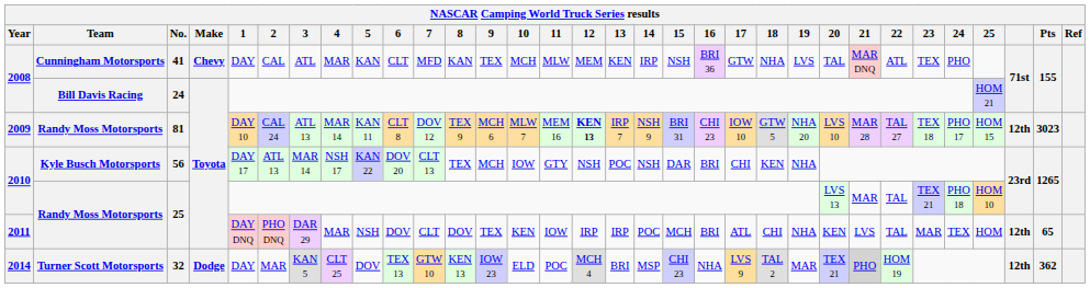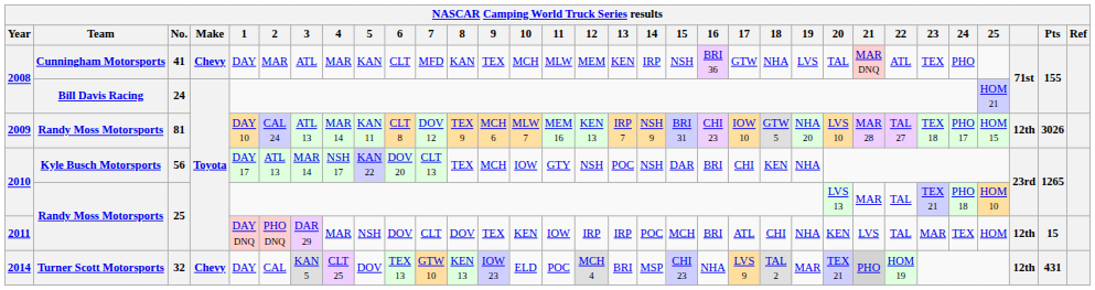 <table class="wikitable" style="text-align:center; font-size:75%">
 <tr>
 <th colspan=45><a href='#'>NASCAR</a> <a href='#'>Camping World Truck Series</a> results</th>
 </tr>
 <tr>
 <th>Year</th>
 <th>Team</th>
 <th>No.</th>
 <th>Make</th>
 <th>1</th>
 <th>2</th>
 <th>3</th>
 <th>4</th>
 <th>5</th>
 <th>6</th>
 <th>7</th>
 <th>8</th>
 <th>9</th>
 <th>10</th>
 <th>11</th>
 <th>12</th>
 <th>13</th>
 <th>14</th>
 <th>15</th>
 <th>16</th>
 <th>17</th>
 <th>18</th>
 <th>19</th>
 <th>20</th>
 <th>21</th>
 <th>22</th>
 <th>23</th>
 <th>24</th>
 <th>25</th>
 <th></th>
 <th>Pts</th>
 <th>Ref</th>
 </tr>
 <tr>
 <th rowspan=2><a href='#'>2008</a></th>
 <th><a href='#'>Cunningham Motorsports</a></th>
 <th>41</th>
 <th><a href='#'>Chevy</a></th>
 <td><a href='#'>DAY</a></td>
-<td><a href='#'>CAL</a></td>
+<td><a href='#'>MAR</a></td>
 <td><a href='#'>ATL</a></td>
 <td><a href='#'>MAR</a></td>
 <td><a href='#'>KAN</a></td>
 <td><a href='#'>CLT</a></td>
 <td><a href='#'>MFD</a></td>
 <td><a href='#'>KAN</a></td>
 <td><a href='#'>TEX</a></td>
 <td><a href='#'>MCH</a></td>
 <td><a href='#'>MLW</a></td>
 <td><a href='#'>MEM</a></td>
 <td><a href='#'>KEN</a></td>
 <td><a href='#'>IRP</a></td>
 <td><a href='#'>NSH</a></td>
 <td style="background:#EFCFFF;"><a href='#'>BRI</a><br><small>36</small></td>
 <td><a href='#'>GTW</a></td>
 <td><a href='#'>NHA</a></td>
 <td><a href='#'>LVS</a></td>
 <td><a href='#'>TAL</a></td>
 <td style="background:#FFCFCF;"><a href='#'>MAR</a><br><small>DNQ</small></td>
 <td><a href='#'>ATL</a></td>
 <td><a href='#'>TEX</a></td>
 <td><a href='#'>PHO</a></td>
 <td></td>
 <th rowspan=2>71st</th>
 <th rowspan=2>155</th>
 <th rowspan=2></th>
 </tr>
 <tr>
 <th><a href='#'>Bill Davis Racing</a></th>
 <th>24</th>
 <th rowspan="5"><a href='#'>Toyota</a></th>
 <td colspan=24></td>
 <td style="background:#CFCFFF;"><a href='#'>HOM</a><br><small>21</small></td>
 </tr>
 <tr>
 <th><a href='#'>2009</a></th>
 <th><a href='#'>Randy Moss Motorsports</a></th>
 <th>81</th>
 <td style="background:#FFDF9F;"><a href='#'>DAY</a><br><small>10</small></td>
 <td style="background:#CFCFFF;"><a href='#'>CAL</a><br><small>24</small></td>
 <td style="background:#DFFFDF;"><a href='#'>ATL</a><br><small>13</small></td>
 <td style="background:#DFFFDF;"><a href='#'>MAR</a><br><small>14</small></td>
 <td style="background:#DFFFDF;"><a href='#'>KAN</a><br><small>11</small></td>
 <td style="background:#FFDF9F;"><a href='#'>CLT</a><br><small>8</small></td>
 <td style="background:#DFFFDF;"><a href='#'>DOV</a><br><small>12</small></td>
 <td style="background:#FFDF9F;"><a href='#'>TEX</a><br><small>9</small></td>
 <td style="background:#FFDF9F;"><a href='#'>MCH</a><br><small>6</small></td>
 <td style="background:#FFDF9F;"><a href='#'>MLW</a><br><small>7</small></td>
 <td style="background:#DFFFDF;"><a href='#'>MEM</a><br><small>16</small></td>
-<td style="background:#DFFFDF;"><strong><a href='#'>KEN</a><br><small>13</small></strong></td>
+<td style="background:#DFFFDF;"><a href='#'>KEN</a><br><small>13</small></td>
 <td style="background:#FFDF9F;"><a href='#'>IRP</a><br><small>7</small></td>
 <td style="background:#FFDF9F;"><a href='#'>NSH</a><br><small>9</small></td>
 <td style="background:#CFCFFF;"><a href='#'>BRI</a><br><small>31</small></td>
 <td style="background:#EFCFFF;"><a href='#'>CHI</a><br><small>23</small></td>
 <td style="background:#FFDF9F;"><a href='#'>IOW</a><br><small>10</small></td>
 <td style="background:#DFDFDF;"><a href='#'>GTW</a><br><small>5</small></td>
 <td style="background:#DFFFDF;"><a href='#'>NHA</a><br><small>20</small></td>
 <td style="background:#FFDF9F;"><a href='#'>LVS</a><br><small>10</small></td>
 <td style="background:#EFCFFF;"><a href='#'>MAR</a><br><small>28</small></td>
 <td style="background:#EFCFFF;"><a href='#'>TAL</a><br><small>27</small></td>
 <td style="background:#DFFFDF;"><a href='#'>TEX</a><br><small>18</small></td>
 <td style="background:#DFFFDF;"><a href='#'>PHO</a><br><small>17</small></td>
 <td style="background:#DFFFDF;"><a href='#'>HOM</a><br><small>15</small></td>
 <th>12th</th>
-<th>3023</th>
+<th>3026</th>
 <th></th>
 </tr>
 <tr>
 <th rowspan=2><a href='#'>2010</a></th>
 <th><a href='#'>Kyle Busch Motorsports</a></th>
 <th>56</th>
 <td style="background:#DFFFDF;"><a href='#'>DAY</a><br><small>17</small></td>
 <td style="background:#DFFFDF;"><a href='#'>ATL</a><br><small>13</small></td>
 <td style="background:#DFFFDF;"><a href='#'>MAR</a><br><small>14</small></td>
 <td style="background:#DFFFDF;"><a href='#'>NSH</a><br><small>17</small></td>
 <td style="background:#CFCFFF;"><a href='#'>KAN</a><br><small>22</small></td>
 <td style="background:#DFFFDF;"><a href='#'>DOV</a><br><small>20</small></td>
 <td style="background:#DFFFDF;"><a href='#'>CLT</a><br><small>13</small></td>
 <td><a href='#'>TEX</a></td>
 <td><a href='#'>MCH</a></td>
 <td><a href='#'>IOW</a></td>
 <td><a href='#'>GTY</a></td>
 <td><a href='#'>NSH</a></td>
 <td><a href='#'>POC</a></td>
 <td><a href='#'>NSH</a></td>
 <td><a href='#'>DAR</a></td>
 <td><a href='#'>BRI</a></td>
 <td><a href='#'>CHI</a></td>
 <td><a href='#'>KEN</a></td>
 <td><a href='#'>NHA</a></td>
 <td colspan=6></td>
 <th rowspan=2>23rd</th>
 <th rowspan=2>1265</th>
 <th rowspan=2></th>
 </tr>
 <tr>
 <th rowspan=2><a href='#'>Randy Moss Motorsports</a></th>
 <th rowspan=2>25</th>
 <td colspan=19></td>
 <td style="background:#DFFFDF;"><a href='#'>LVS</a><br><small>13</small></td>
 <td><a href='#'>MAR</a></td>
 <td><a href='#'>TAL</a></td>
 <td style="background:#CFCFFF;"><a href='#'>TEX</a><br><small>21</small></td>
 <td style="background:#DFFFDF;"><a href='#'>PHO</a><br><small>18</small></td>
 <td style="background:#FFDF9F;"><a href='#'>HOM</a><br><small>10</small></td>
 </tr>
 <tr>
 <th><a href='#'>2011</a></th>
 <td style="background:#FFCFCF;"><a href='#'>DAY</a><br><small>DNQ</small></td>
 <td style="background:#FFCFCF;"><a href='#'>PHO</a><br><small>DNQ</small></td>
 <td style="background:#EFCFFF;"><a href='#'>DAR</a><br><small>29</small></td>
 <td><a href='#'>MAR</a></td>
 <td><a href='#'>NSH</a></td>
 <td><a href='#'>DOV</a></td>
 <td><a href='#'>CLT</a></td>
 <td><a href='#'>DOV</a></td>
 <td><a href='#'>TEX</a></td>
 <td><a href='#'>KEN</a></td>
 <td><a href='#'>IOW</a></td>
 <td><a href='#'>IRP</a></td>
 <td><a href='#'>IRP</a></td>
 <td><a href='#'>POC</a></td>
 <td><a href='#'>MCH</a></td>
 <td><a href='#'>BRI</a></td>
 <td><a href='#'>ATL</a></td>
 <td><a href='#'>CHI</a></td>
 <td><a href='#'>NHA</a></td>
 <td><a href='#'>KEN</a></td>
 <td><a href='#'>LVS</a></td>
 <td><a href='#'>TAL</a></td>
 <td><a href='#'>MAR</a></td>
 <td><a href='#'>TEX</a></td>
 <td><a href='#'>HOM</a></td>
 <th>12th</th>
-<th>65</th>
+<th>15</th>
 <th></th>
 </tr>
 <tr>
 <th><a href='#'>2014</a></th>
 <th><a href='#'>Turner Scott Motorsports</a></th>
 <th>32</th>
-<th><a href='#'>Dodge</a></th>
+<th><a href='#'>Chevy</a></th>
 <td><a href='#'>DAY</a></td>
-<td><a href='#'>MAR</a></td>
+<td><a href='#'>CAL</a></td>
 <td style="background:#DFDFDF;"><a href='#'>KAN</a><br><small>5</small></td>
 <td style="background:#EFCFFF;"><a href='#'>CLT</a><br><small>25</small></td>
 <td><a href='#'>DOV</a></td>
 <td style="background:#DFFFDF;"><a href='#'>TEX</a><br><small>13</small></td>
 <td style="background:#FFDF9F;"><a href='#'>GTW</a><br><small>10</small></td>
 <td style="background:#DFFFDF;"><a href='#'>KEN</a><br><small>13</small></td>
 <td style="background:#CFCFFF;"><a href='#'>IOW</a><br><small>23</small></td>
 <td><a href='#'>ELD</a></td>
 <td><a href='#'>POC</a></td>
 <td style="background:#DFDFDF;"><a href='#'>MCH</a><br><small>4</small></td>
 <td><a href='#'>BRI</a></td>
 <td><a href='#'>MSP</a></td>
 <td style="background:#CFCFFF;"><a href='#'>CHI</a><br><small>23</small></td>
 <td><a href='#'>NHA</a></td>
 <td style="background:#FFDF9F;"><a href='#'>LVS</a><br><small>9</small></td>
 <td style="background:#DFDFDF;"><a href='#'>TAL</a><br><small>2</small></td>
 <td><a href='#'>MAR</a></td>
 <td style="background:#CFCFFF;"><a href='#'>TEX</a><br><small>21</small></td>
 <td style="background: lightgrey;"><a href='#'>PHO</a></td>
 <td style="background:#DFFFDF;"><a href='#'>HOM</a><br><small>19</small></td>
 <td colspan=3></td>
 <th>12th</th>
-<th>362</th>
+<th>431</th>
 <th></th>
 </tr>
 </table>
